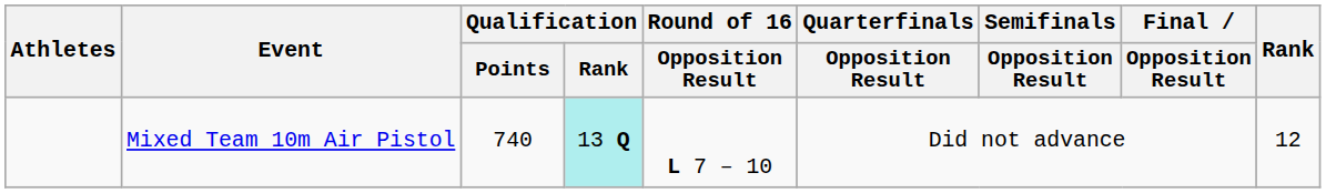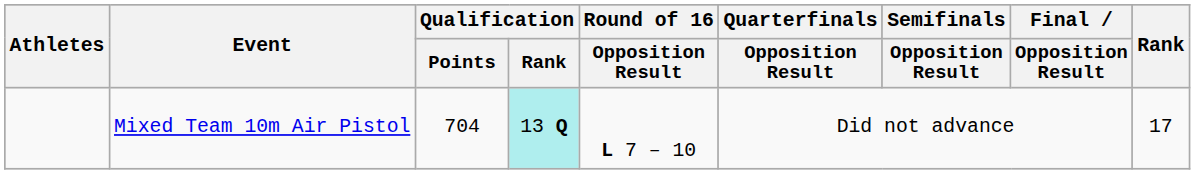 <table class="wikitable" style="font-size:90%;">
 <tr>
 <th rowspan=2>Athletes</th>
 <th rowspan=2>Event</th>
 <th colspan=2>Qualification</th>
 <th>Round of 16</th>
 <th>Quarterfinals</th>
 <th>Semifinals</th>
 <th>Final / </th>
 <th rowspan=2>Rank</th>
 </tr>
 <tr style="font-size:95%">
 <th>Points</th>
 <th>Rank</th>
 <th>Opposition<br>Result</th>
 <th>Opposition<br>Result</th>
 <th>Opposition<br>Result</th>
 <th>Opposition<br>Result</th>
 </tr>
 <tr align=center>
 <td align=left><br></td>
 <td align=left><a href='#'>Mixed Team 10m Air Pistol</a></td>
-<td>740</td>
+<td>704</td>
 <td style="background: paleturquoise;">13 <strong>Q</strong></td>
 <td><br><br><strong>L</strong> 7 – 10</td>
 <td colspan=3>Did not advance</td>
-<td>12</td>
+<td>17</td>
 </tr>
 </table>
